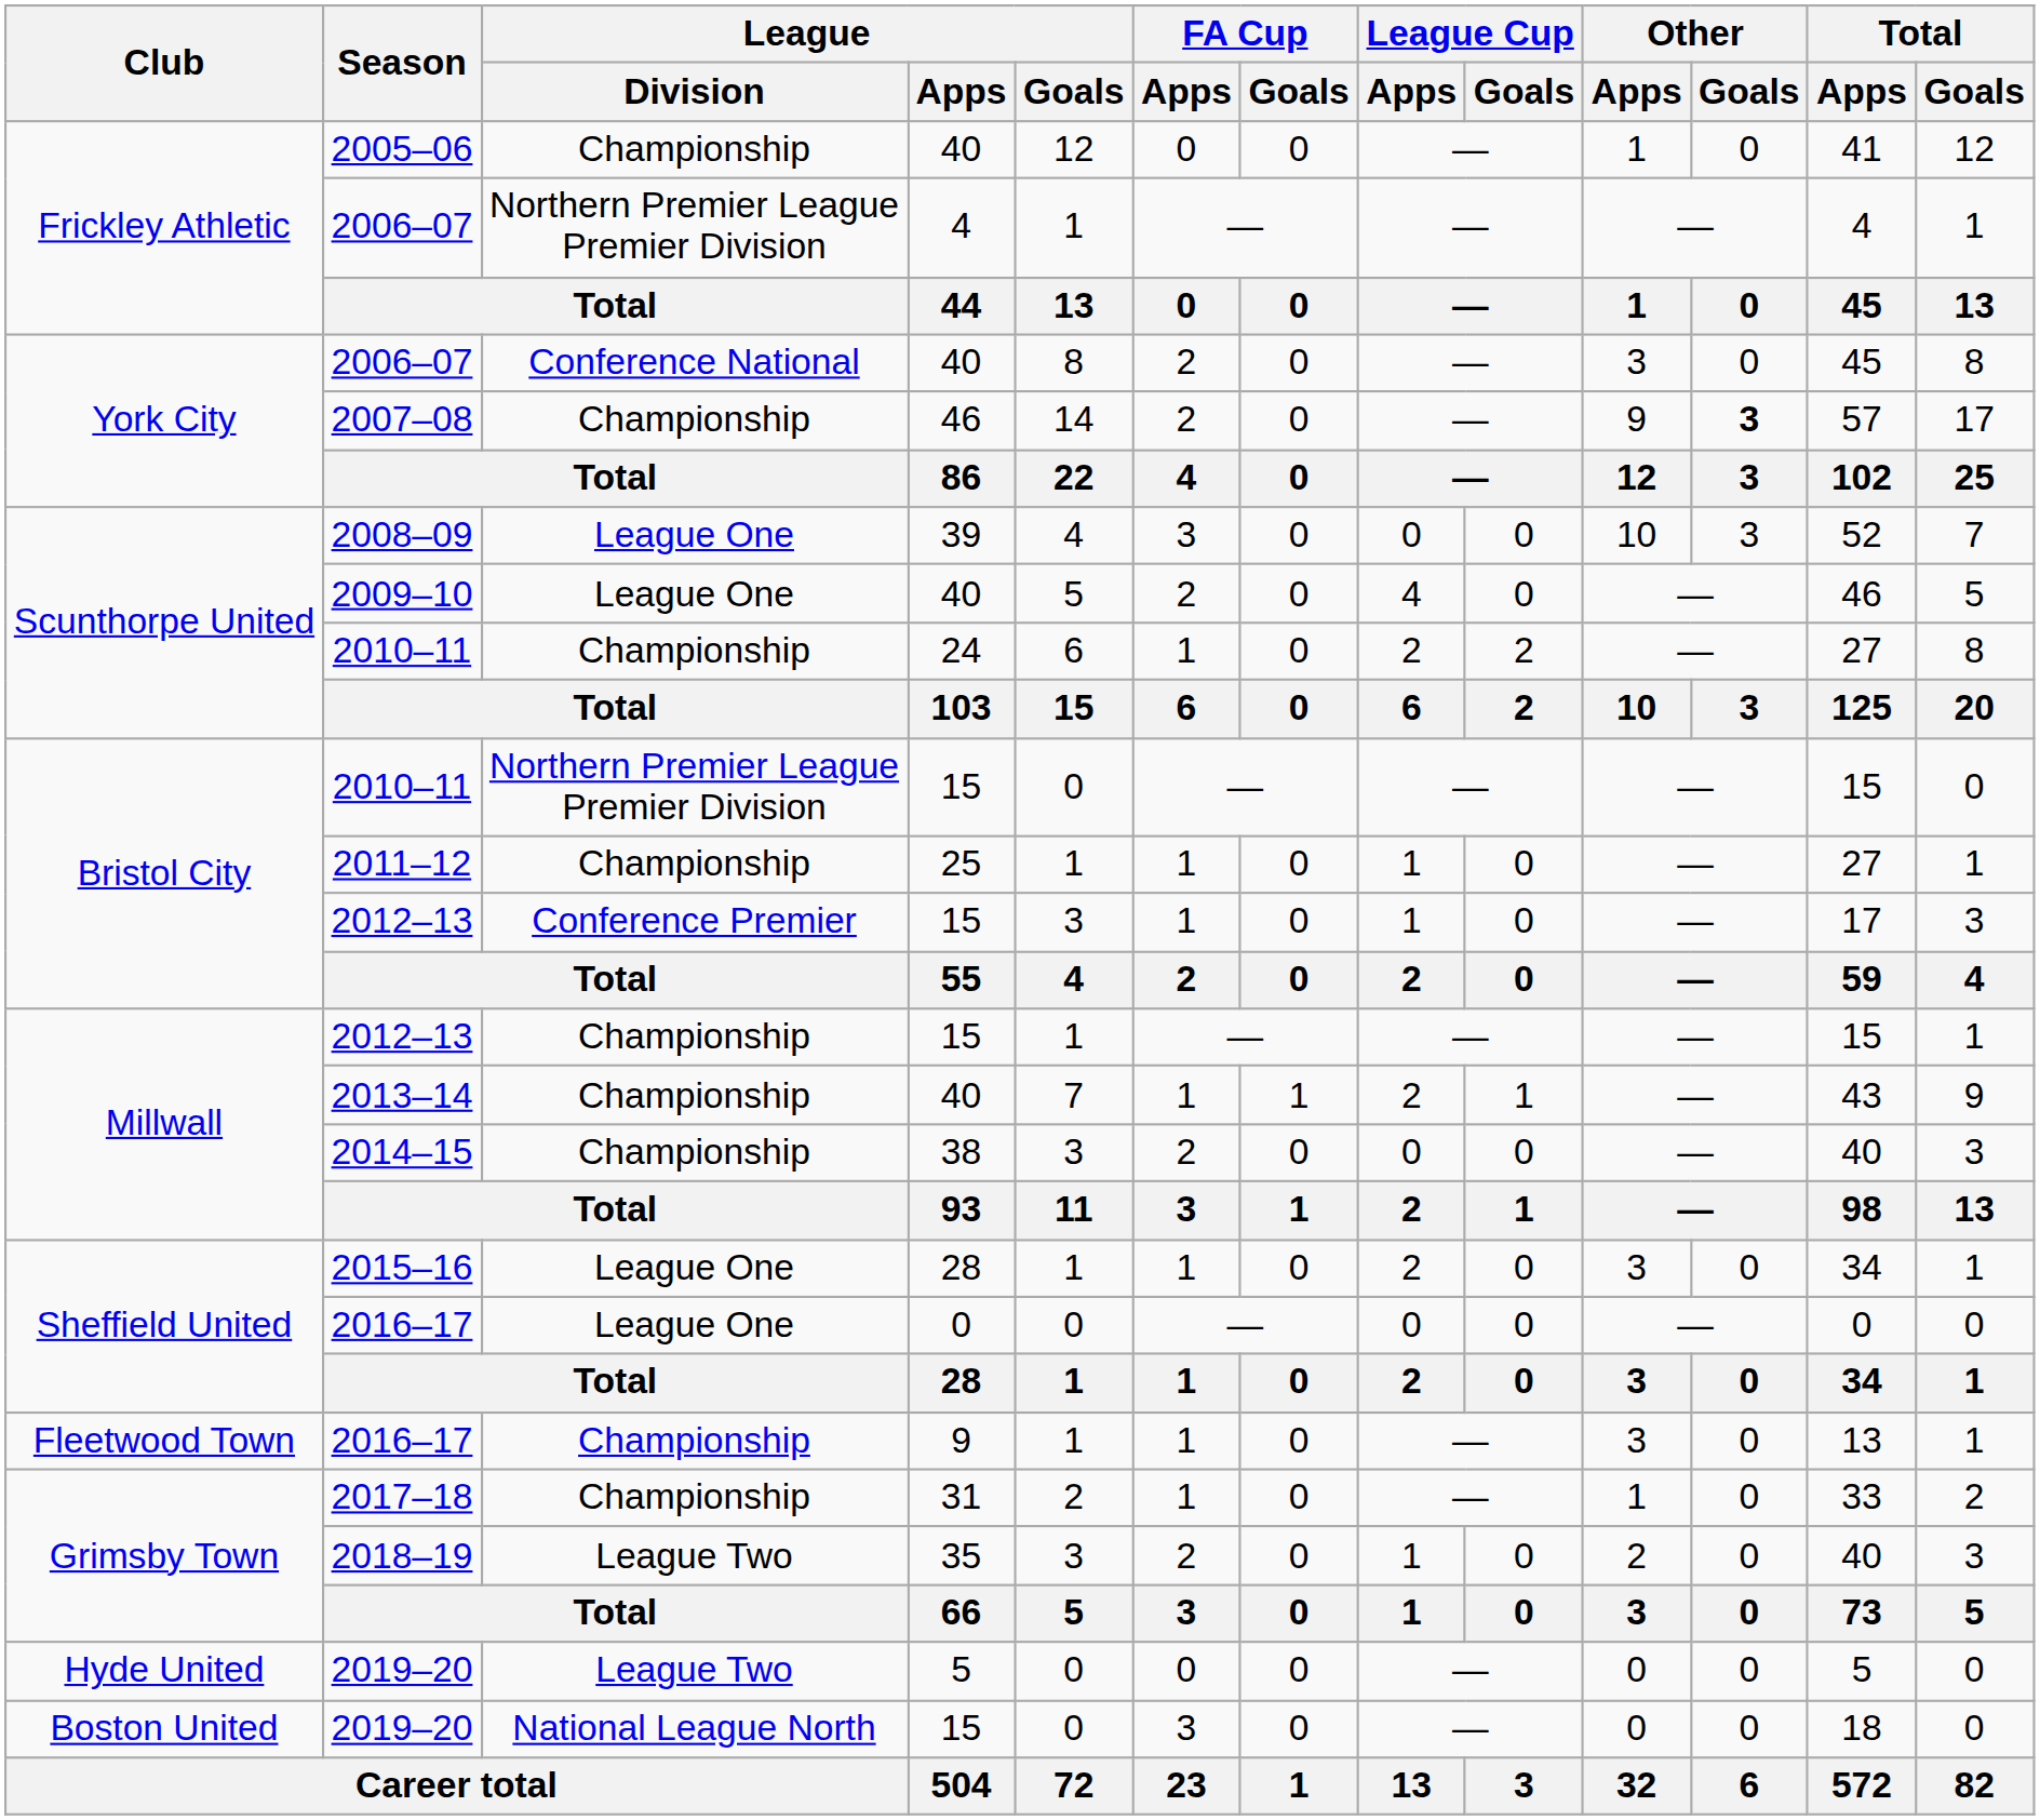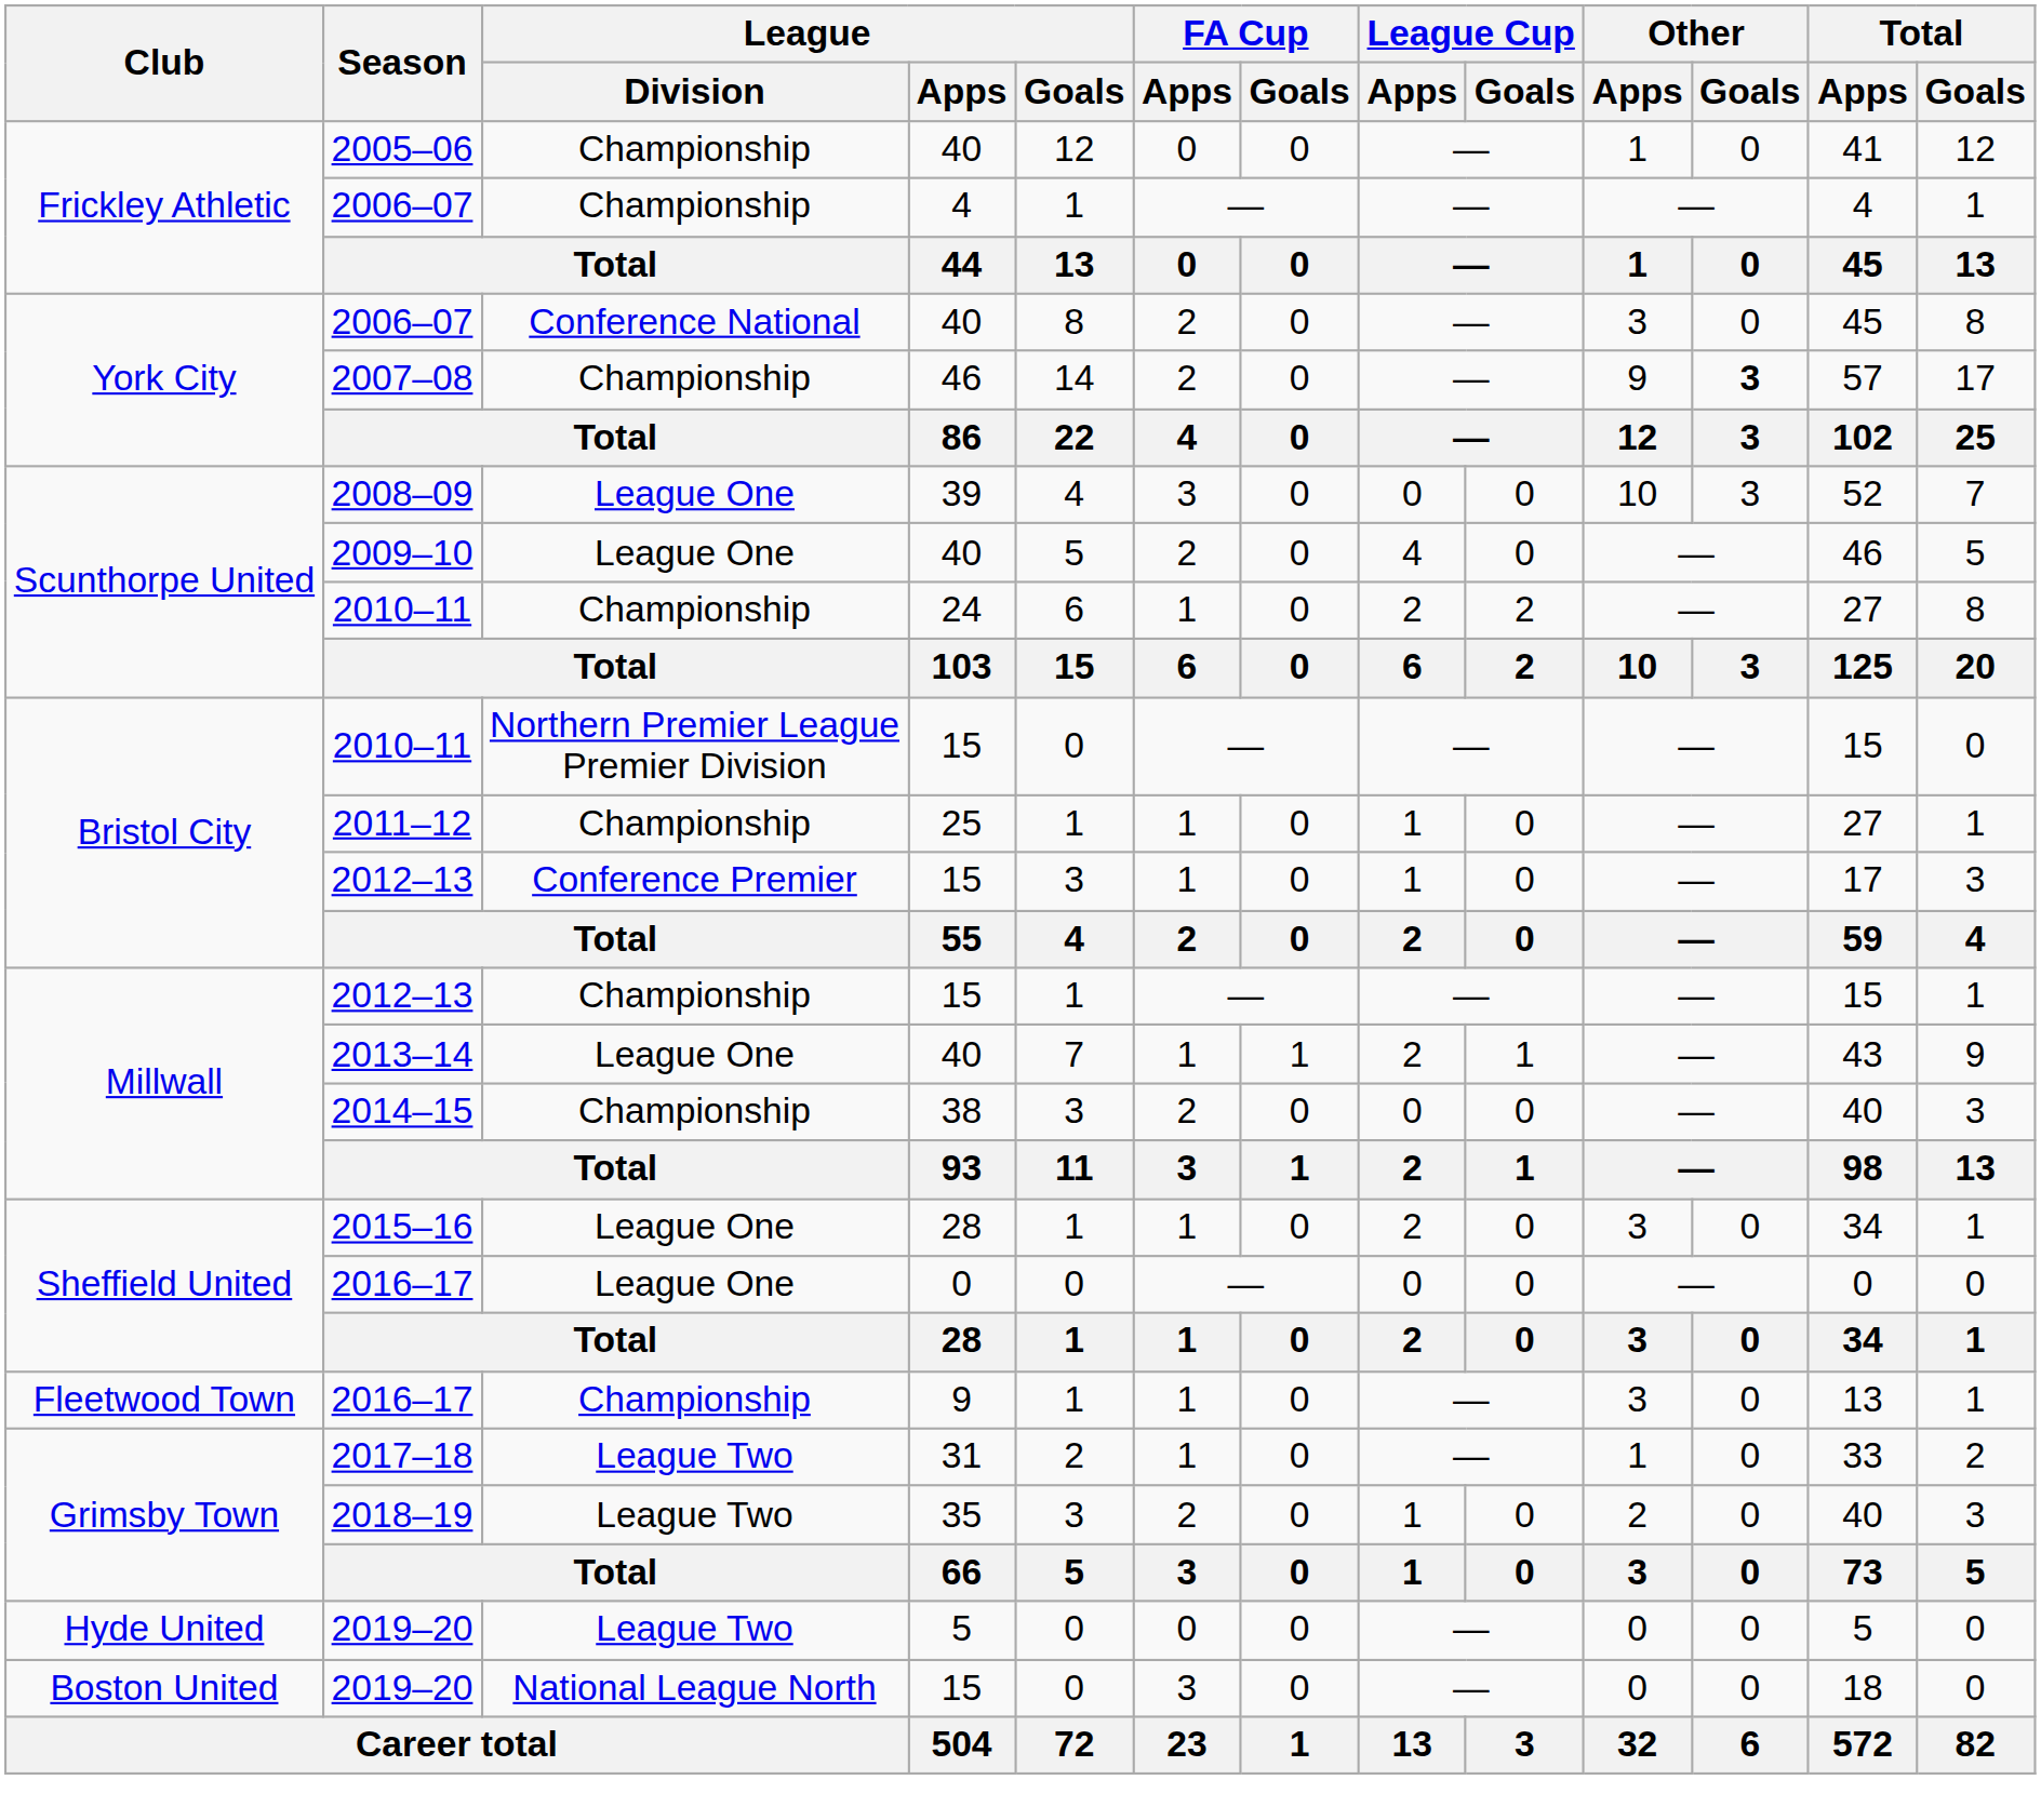 <table class=wikitable style=text-align:center>
 <tr>
 <th rowspan=2>Club</th>
 <th rowspan=2>Season</th>
 <th colspan=3>League</th>
 <th colspan=2><a href='#'>FA Cup</a></th>
 <th colspan=2><a href='#'>League Cup</a></th>
 <th colspan=2>Other</th>
 <th colspan=2>Total</th>
 </tr>
 <tr>
 <th>Division</th>
 <th>Apps</th>
 <th>Goals</th>
 <th>Apps</th>
 <th>Goals</th>
 <th>Apps</th>
 <th>Goals</th>
 <th>Apps</th>
 <th>Goals</th>
 <th>Apps</th>
 <th>Goals</th>
 </tr>
 <tr>
 <td rowspan=3><a href='#'>Frickley Athletic</a></td>
 <td><a href='#'>2005–06</a></td>
 <td>Championship</td>
 <td>40</td>
 <td>12</td>
 <td>0</td>
 <td>0</td>
 <td colspan=2>—</td>
 <td>1</td>
 <td>0</td>
 <td>41</td>
 <td>12</td>
 </tr>
 <tr>
 <td><a href='#'>2006–07</a></td>
-<td>Northern Premier League<br>Premier Division</td>
+<td>Championship</td>
 <td>4</td>
 <td>1</td>
 <td colspan=2>—</td>
 <td colspan=2>—</td>
 <td colspan=2>—</td>
 <td>4</td>
 <td>1</td>
 </tr>
 <tr>
 <th colspan=2>Total</th>
 <th>44</th>
 <th>13</th>
 <th>0</th>
 <th>0</th>
 <th colspan=2>—</th>
 <th>1</th>
 <th>0</th>
 <th>45</th>
 <th>13</th>
 </tr>
 <tr>
 <td rowspan=3><a href='#'>York City</a></td>
 <td><a href='#'>2006–07</a></td>
 <td><a href='#'>Conference National</a></td>
 <td>40</td>
 <td>8</td>
 <td>2</td>
 <td>0</td>
 <td colspan=2>—</td>
 <td>3</td>
 <td>0</td>
 <td>45</td>
 <td>8</td>
 </tr>
 <tr>
 <td><a href='#'>2007–08</a></td>
 <td>Championship</td>
 <td>46</td>
 <td>14</td>
 <td>2</td>
 <td>0</td>
 <td colspan=2>—</td>
 <td>9</td>
 <td><strong>3</strong></td>
 <td>57</td>
 <td>17</td>
 </tr>
 <tr>
 <th colspan=2>Total</th>
 <th>86</th>
 <th>22</th>
 <th>4</th>
 <th>0</th>
 <th colspan=2>—</th>
 <th>12</th>
 <th>3</th>
 <th>102</th>
 <th>25</th>
 </tr>
 <tr>
 <td rowspan=4><a href='#'>Scunthorpe United</a></td>
 <td><a href='#'>2008–09</a></td>
 <td><a href='#'>League One</a></td>
 <td>39</td>
 <td>4</td>
 <td>3</td>
 <td>0</td>
 <td>0</td>
 <td>0</td>
 <td>10</td>
 <td>3</td>
 <td>52</td>
 <td>7</td>
 </tr>
 <tr>
 <td><a href='#'>2009–10</a></td>
 <td>League One</td>
 <td>40</td>
 <td>5</td>
 <td>2</td>
 <td>0</td>
 <td>4</td>
 <td>0</td>
 <td colspan=2>—</td>
 <td>46</td>
 <td>5</td>
 </tr>
 <tr>
 <td><a href='#'>2010–11</a></td>
 <td>Championship</td>
 <td>24</td>
 <td>6</td>
 <td>1</td>
 <td>0</td>
 <td>2</td>
 <td>2</td>
 <td colspan=2>—</td>
 <td>27</td>
 <td>8</td>
 </tr>
 <tr>
 <th colspan=2>Total</th>
 <th>103</th>
 <th>15</th>
 <th>6</th>
 <th>0</th>
 <th>6</th>
 <th>2</th>
 <th>10</th>
 <th>3</th>
 <th>125</th>
 <th>20</th>
 </tr>
 <tr>
 <td rowspan=4><a href='#'>Bristol City</a></td>
 <td><a href='#'>2010–11</a></td>
 <td><a href='#'>Northern Premier League</a><br>Premier Division</td>
 <td>15</td>
 <td>0</td>
 <td colspan=2>—</td>
 <td colspan=2>—</td>
 <td colspan=2>—</td>
 <td>15</td>
 <td>0</td>
 </tr>
 <tr>
 <td><a href='#'>2011–12</a></td>
 <td>Championship</td>
 <td>25</td>
 <td>1</td>
 <td>1</td>
 <td>0</td>
 <td>1</td>
 <td>0</td>
 <td colspan=2>—</td>
 <td>27</td>
 <td>1</td>
 </tr>
 <tr>
 <td><a href='#'>2012–13</a></td>
 <td><a href='#'>Conference Premier</a></td>
 <td>15</td>
 <td>3</td>
 <td>1</td>
 <td>0</td>
 <td>1</td>
 <td>0</td>
 <td colspan=2>—</td>
 <td>17</td>
 <td>3</td>
 </tr>
 <tr>
 <th colspan=2>Total</th>
 <th>55</th>
 <th>4</th>
 <th>2</th>
 <th>0</th>
 <th>2</th>
 <th>0</th>
 <th colspan=2>—</th>
 <th>59</th>
 <th>4</th>
 </tr>
 <tr>
 <td rowspan=4><a href='#'>Millwall</a></td>
 <td><a href='#'>2012–13</a></td>
 <td>Championship</td>
 <td>15</td>
 <td>1</td>
 <td colspan=2>—</td>
 <td colspan=2>—</td>
 <td colspan=2>—</td>
 <td>15</td>
 <td>1</td>
 </tr>
 <tr>
 <td><a href='#'>2013–14</a></td>
-<td>Championship</td>
+<td>League One</td>
 <td>40</td>
 <td>7</td>
 <td>1</td>
 <td>1</td>
 <td>2</td>
 <td>1</td>
 <td colspan=2>—</td>
 <td>43</td>
 <td>9</td>
 </tr>
 <tr>
 <td><a href='#'>2014–15</a></td>
 <td>Championship</td>
 <td>38</td>
 <td>3</td>
 <td>2</td>
 <td>0</td>
 <td>0</td>
 <td>0</td>
 <td colspan=2>—</td>
 <td>40</td>
 <td>3</td>
 </tr>
 <tr>
 <th colspan=2>Total</th>
 <th>93</th>
 <th>11</th>
 <th>3</th>
 <th>1</th>
 <th>2</th>
 <th>1</th>
 <th colspan=2>—</th>
 <th>98</th>
 <th>13</th>
 </tr>
 <tr>
 <td rowspan=3><a href='#'>Sheffield United</a></td>
 <td><a href='#'>2015–16</a></td>
 <td>League One</td>
 <td>28</td>
 <td>1</td>
 <td>1</td>
 <td>0</td>
 <td>2</td>
 <td>0</td>
 <td>3</td>
 <td>0</td>
 <td>34</td>
 <td>1</td>
 </tr>
 <tr>
 <td><a href='#'>2016–17</a></td>
 <td>League One</td>
 <td>0</td>
 <td>0</td>
 <td colspan=2>—</td>
 <td>0</td>
 <td>0</td>
 <td colspan=2>—</td>
 <td>0</td>
 <td>0</td>
 </tr>
 <tr>
 <th colspan=2>Total</th>
 <th>28</th>
 <th>1</th>
 <th>1</th>
 <th>0</th>
 <th>2</th>
 <th>0</th>
 <th>3</th>
 <th>0</th>
 <th>34</th>
 <th>1</th>
 </tr>
 <tr>
 <td><a href='#'>Fleetwood Town</a></td>
 <td><a href='#'>2016–17</a></td>
 <td><a href='#'>Championship</a></td>
 <td>9</td>
 <td>1</td>
 <td>1</td>
 <td>0</td>
 <td colspan=2>—</td>
 <td>3</td>
 <td>0</td>
 <td>13</td>
 <td>1</td>
 </tr>
 <tr>
 <td rowspan=3><a href='#'>Grimsby Town</a></td>
 <td><a href='#'>2017–18</a></td>
-<td>Championship</td>
+<td><a href='#'>League Two</a></td>
 <td>31</td>
 <td>2</td>
 <td>1</td>
 <td>0</td>
 <td colspan=2>—</td>
 <td>1</td>
 <td>0</td>
 <td>33</td>
 <td>2</td>
 </tr>
 <tr>
 <td><a href='#'>2018–19</a></td>
 <td>League Two</td>
 <td>35</td>
 <td>3</td>
 <td>2</td>
 <td>0</td>
 <td>1</td>
 <td>0</td>
 <td>2</td>
 <td>0</td>
 <td>40</td>
 <td>3</td>
 </tr>
 <tr>
 <th colspan=2>Total</th>
 <th>66</th>
 <th>5</th>
 <th>3</th>
 <th>0</th>
 <th>1</th>
 <th>0</th>
 <th>3</th>
 <th>0</th>
 <th>73</th>
 <th>5</th>
 </tr>
 <tr>
 <td><a href='#'>Hyde United</a></td>
 <td><a href='#'>2019–20</a></td>
 <td><a href='#'>League Two</a></td>
 <td>5</td>
 <td>0</td>
 <td>0</td>
 <td>0</td>
 <td colspan=2>—</td>
 <td>0</td>
 <td>0</td>
 <td>5</td>
 <td>0</td>
 </tr>
 <tr>
 <td><a href='#'>Boston United</a></td>
 <td><a href='#'>2019–20</a></td>
 <td><a href='#'>National League North</a></td>
 <td>15</td>
 <td>0</td>
 <td>3</td>
 <td>0</td>
 <td colspan=2>—</td>
 <td>0</td>
 <td>0</td>
 <td>18</td>
 <td>0</td>
 </tr>
 <tr>
 <th colspan=3>Career total</th>
 <th>504</th>
 <th>72</th>
 <th>23</th>
 <th>1</th>
 <th>13</th>
 <th>3</th>
 <th>32</th>
 <th>6</th>
 <th>572</th>
 <th>82</th>
 </tr>
 </table>
